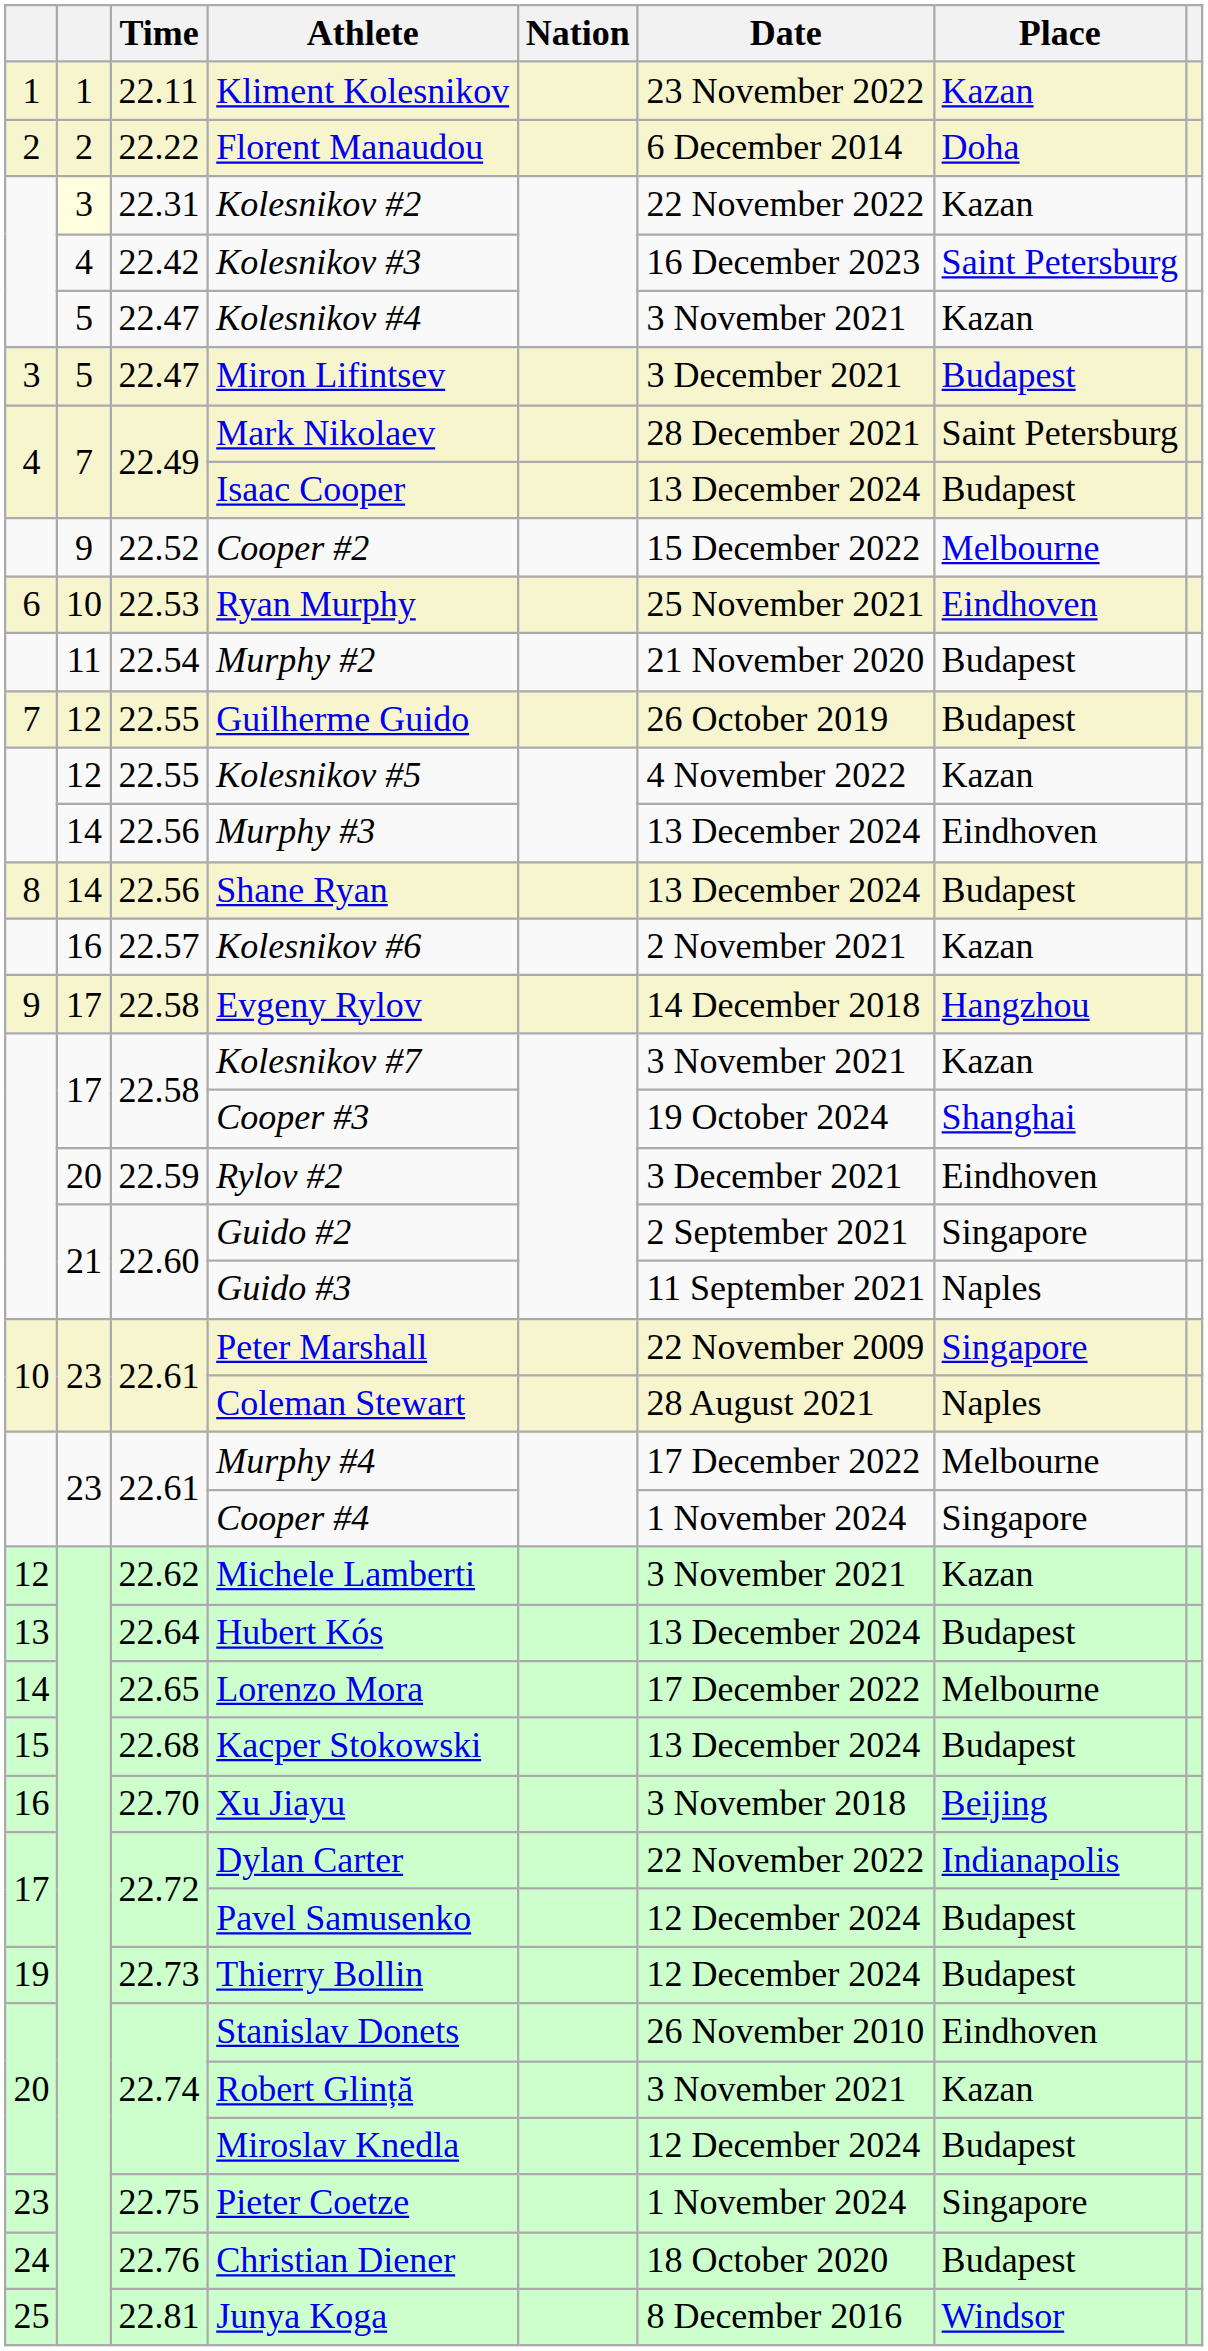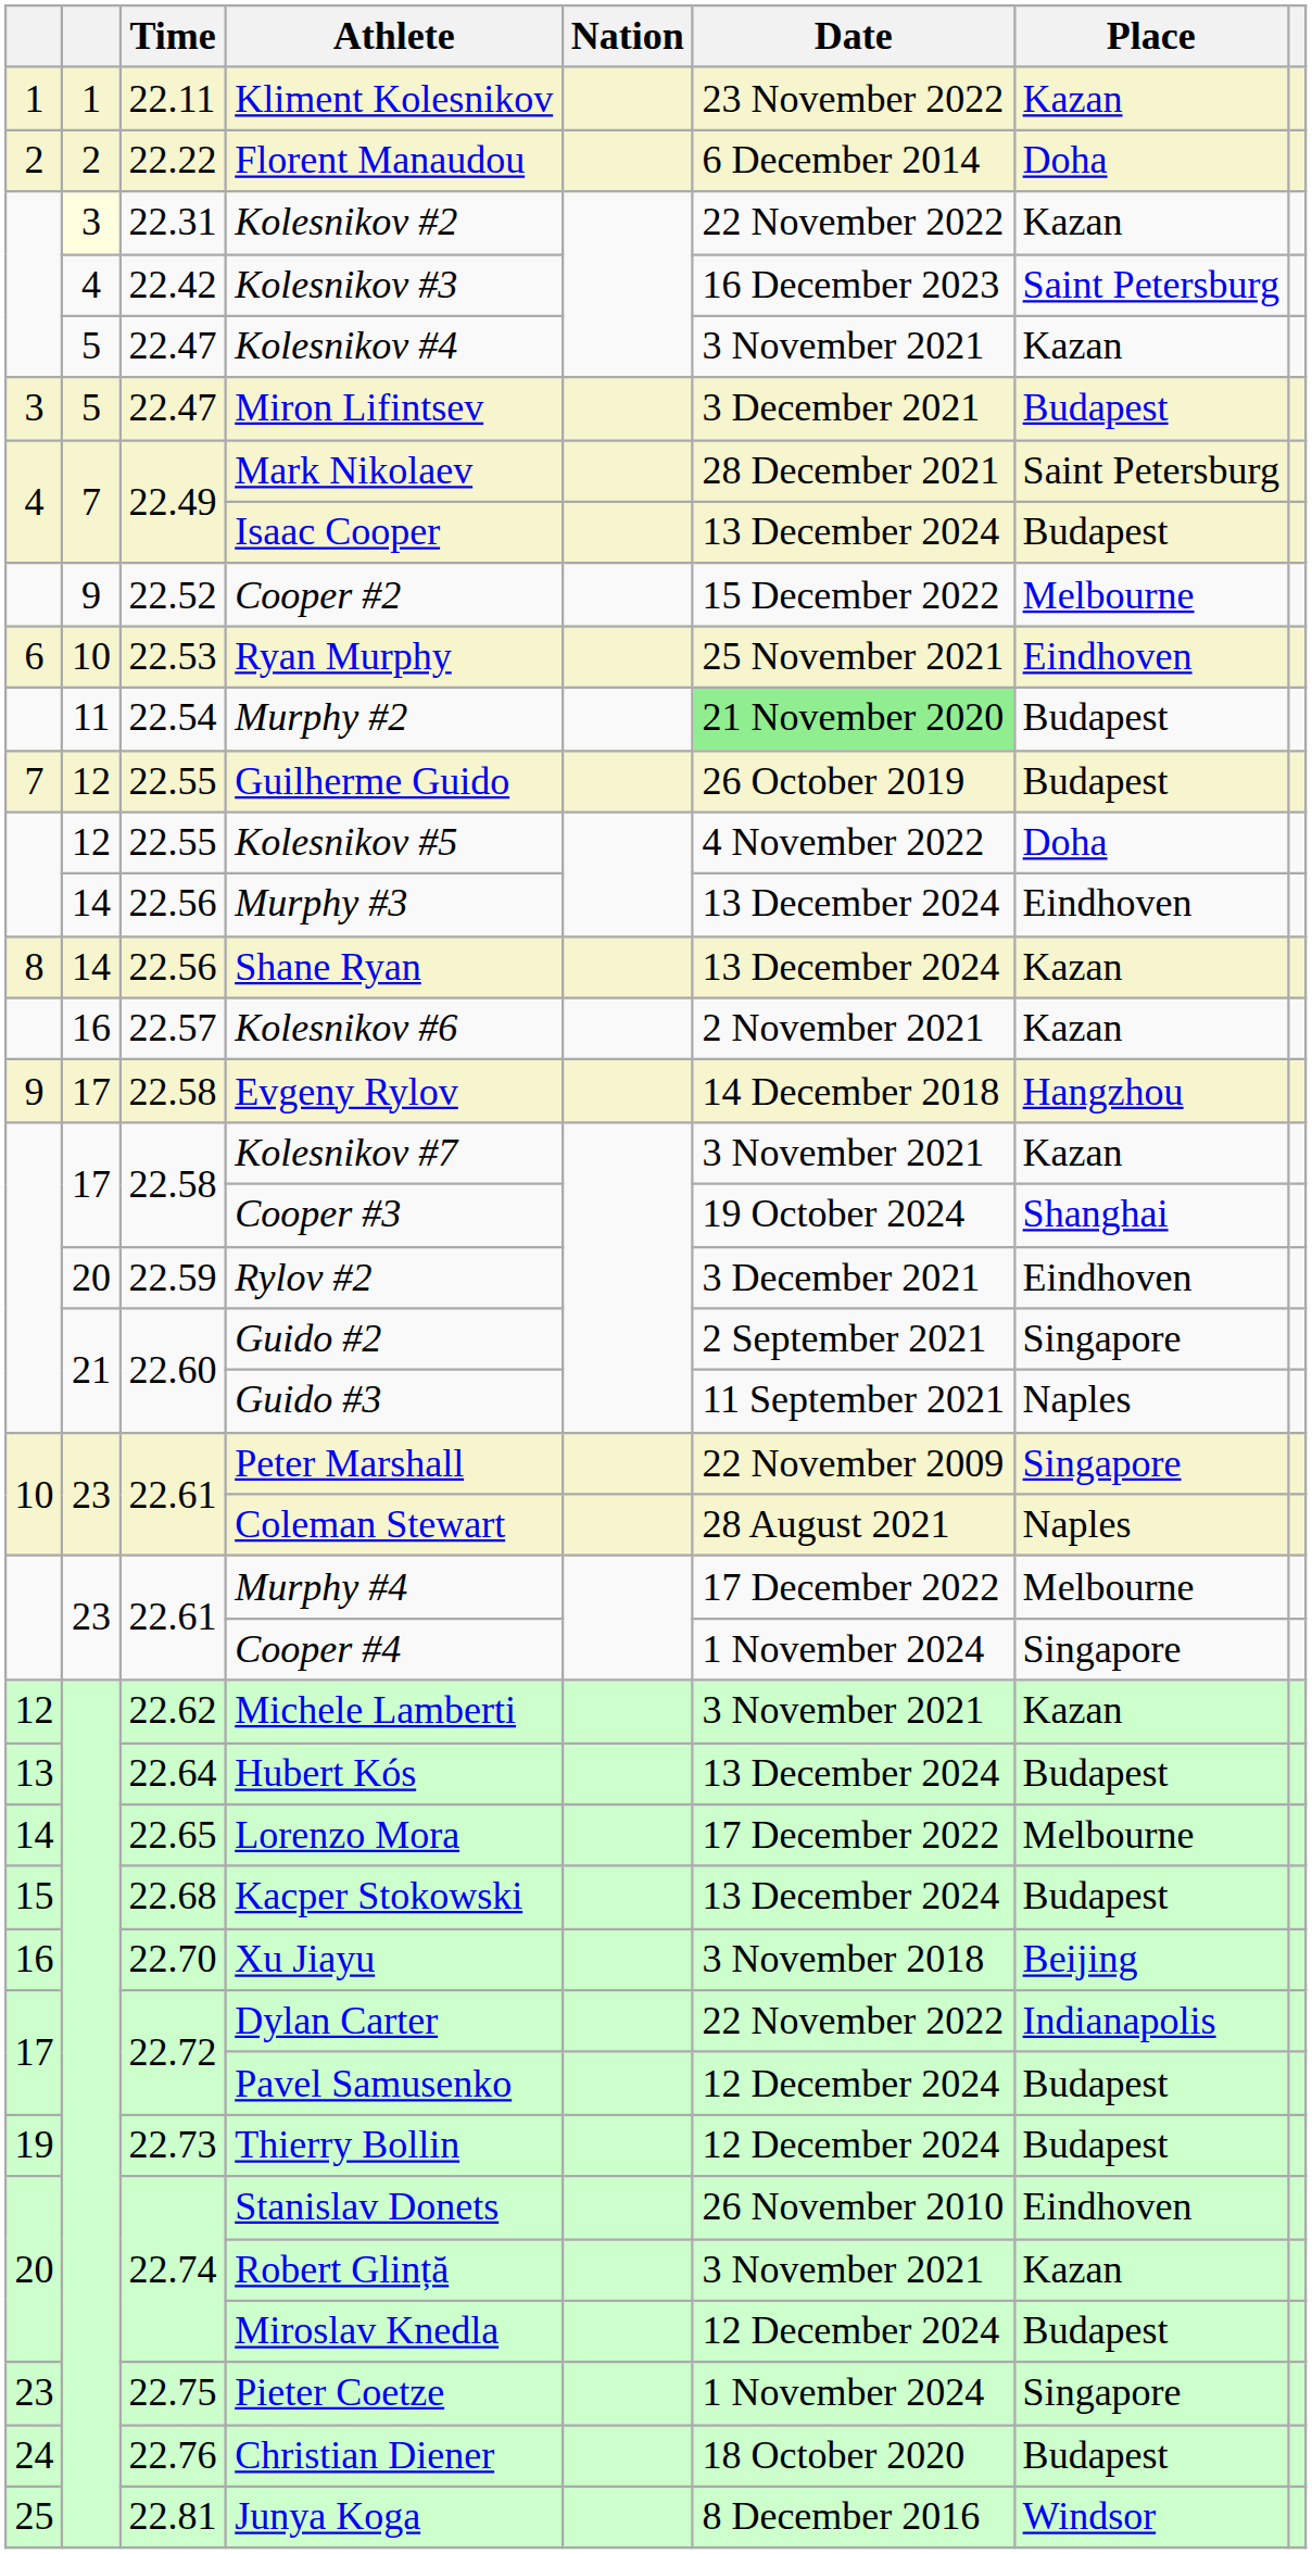 <table class="wikitable sortable">
 <tr>
 <th></th>
 <th></th>
 <th>Time</th>
 <th>Athlete</th>
 <th>Nation</th>
 <th>Date</th>
 <th>Place</th>
 <th class="unsortable"></th>
 </tr>
 <tr bgcolor=f6F5CE>
 <td align=center>1</td>
 <td align=center>1</td>
 <td>22.11</td>
 <td><a href='#'>Kliment Kolesnikov</a></td>
 <td></td>
 <td>23 November 2022</td>
 <td><a href='#'>Kazan</a></td>
 <td></td>
 </tr>
 <tr bgcolor=f6F5CE>
 <td align=center>2</td>
 <td align=center>2</td>
 <td>22.22</td>
 <td><a href='#'>Florent Manaudou</a></td>
 <td></td>
 <td>6 December 2014</td>
 <td><a href='#'>Doha</a></td>
 <td></td>
 </tr>
 <tr>
 <td rowspan="3"></td>
 <td align=center style="background: lightyellow;">3</td>
 <td>22.31</td>
 <td><em>Kolesnikov #2</em></td>
 <td rowspan="3"></td>
 <td>22 November 2022</td>
 <td>Kazan</td>
 <td></td>
 </tr>
 <tr>
 <td align=center>4</td>
 <td>22.42</td>
 <td><em>Kolesnikov #3</em></td>
 <td>16 December 2023</td>
 <td><a href='#'>Saint Petersburg</a></td>
 <td></td>
 </tr>
 <tr>
 <td align=center>5</td>
 <td>22.47</td>
 <td><em>Kolesnikov #4</em></td>
 <td>3 November 2021</td>
 <td>Kazan</td>
 <td></td>
 </tr>
 <tr bgcolor=f6F5CE>
 <td align=center>3</td>
 <td align=center>5</td>
 <td>22.47</td>
 <td><a href='#'>Miron Lifintsev</a></td>
 <td></td>
 <td>3 December 2021</td>
 <td><a href='#'>Budapest</a></td>
 <td></td>
 </tr>
 <tr bgcolor=f6F5CE>
 <td rowspan="2" align=center>4</td>
 <td rowspan="2" align=center>7</td>
 <td rowspan="2">22.49</td>
 <td><a href='#'>Mark Nikolaev</a></td>
 <td></td>
 <td>28 December 2021</td>
 <td>Saint Petersburg</td>
 <td></td>
 </tr>
 <tr bgcolor=f6F5CE>
 <td><a href='#'>Isaac Cooper</a></td>
 <td></td>
 <td>13 December 2024</td>
 <td>Budapest</td>
 <td></td>
 </tr>
 <tr>
 <td></td>
 <td align=center>9</td>
 <td>22.52</td>
 <td><em>Cooper #2</em></td>
 <td></td>
 <td>15 December 2022</td>
 <td><a href='#'>Melbourne</a></td>
 <td></td>
 </tr>
 <tr bgcolor=f6F5CE>
 <td align=center>6</td>
 <td align=center>10</td>
 <td>22.53</td>
 <td><a href='#'>Ryan Murphy</a></td>
 <td></td>
 <td>25 November 2021</td>
 <td><a href='#'>Eindhoven</a></td>
 <td></td>
 </tr>
 <tr>
 <td></td>
 <td align=center>11</td>
 <td>22.54</td>
 <td><em>Murphy #2</em></td>
 <td></td>
-<td>21 November 2020</td>
+<td style="background: lightgreen;">21 November 2020</td>
 <td>Budapest</td>
 <td></td>
 </tr>
 <tr bgcolor=f6F5CE>
 <td align=center>7</td>
 <td align=center>12</td>
 <td>22.55</td>
 <td><a href='#'>Guilherme Guido</a></td>
 <td></td>
 <td>26 October 2019</td>
 <td>Budapest</td>
 <td></td>
 </tr>
 <tr>
 <td rowspan="2"></td>
 <td align=center>12</td>
 <td>22.55</td>
 <td><em>Kolesnikov #5</em></td>
 <td rowspan="2"></td>
 <td>4 November 2022</td>
-<td>Kazan</td>
+<td><a href='#'>Doha</a></td>
 <td></td>
 </tr>
 <tr>
 <td align=center>14</td>
 <td>22.56</td>
 <td><em>Murphy #3</em></td>
 <td>13 December 2024</td>
 <td>Eindhoven</td>
 <td></td>
 </tr>
 <tr bgcolor=f6F5CE>
 <td align=center>8</td>
 <td align=center>14</td>
 <td>22.56</td>
 <td><a href='#'>Shane Ryan</a></td>
 <td></td>
 <td>13 December 2024</td>
-<td>Budapest</td>
+<td>Kazan</td>
 <td></td>
 </tr>
 <tr>
 <td></td>
 <td align=center>16</td>
 <td>22.57</td>
 <td><em>Kolesnikov #6</em></td>
 <td></td>
 <td>2 November 2021</td>
 <td>Kazan</td>
 <td></td>
 </tr>
 <tr bgcolor=f6F5CE>
 <td align=center>9</td>
 <td align=center>17</td>
 <td>22.58</td>
 <td><a href='#'>Evgeny Rylov</a></td>
 <td></td>
 <td>14 December 2018</td>
 <td><a href='#'>Hangzhou</a></td>
 <td></td>
 </tr>
 <tr>
 <td rowspan="5"></td>
 <td rowspan="2" align=center>17</td>
 <td rowspan="2">22.58</td>
 <td><em>Kolesnikov #7</em></td>
 <td rowspan="5"></td>
 <td>3 November 2021</td>
 <td>Kazan</td>
 <td></td>
 </tr>
 <tr>
 <td><em>Cooper #3</em></td>
 <td>19 October 2024</td>
 <td><a href='#'>Shanghai</a></td>
 <td></td>
 </tr>
 <tr>
 <td align=center>20</td>
 <td>22.59</td>
 <td><em>Rylov #2</em></td>
 <td>3 December 2021</td>
 <td>Eindhoven</td>
 <td></td>
 </tr>
 <tr>
 <td rowspan="2" align=center>21</td>
 <td rowspan="2">22.60</td>
 <td><em>Guido #2</em></td>
 <td>2 September 2021</td>
 <td>Singapore</td>
 <td></td>
 </tr>
 <tr>
 <td><em>Guido #3</em></td>
 <td>11 September 2021</td>
 <td>Naples</td>
 <td></td>
 </tr>
 <tr bgcolor=f6F5CE>
 <td rowspan="2" align=center>10</td>
 <td rowspan="2" align=center>23</td>
 <td rowspan="2">22.61</td>
 <td><a href='#'>Peter Marshall</a></td>
 <td></td>
 <td>22 November 2009</td>
 <td><a href='#'>Singapore</a></td>
 <td></td>
 </tr>
 <tr bgcolor=f6F5CE>
 <td><a href='#'>Coleman Stewart</a></td>
 <td></td>
 <td>28 August 2021</td>
 <td>Naples</td>
 <td></td>
 </tr>
 <tr>
 <td rowspan="2"></td>
 <td rowspan="2" align=center>23</td>
 <td rowspan="2">22.61</td>
 <td><em>Murphy #4</em></td>
 <td rowspan="2"></td>
 <td>17 December 2022</td>
 <td>Melbourne</td>
 <td></td>
 </tr>
 <tr>
 <td><em>Cooper #4</em></td>
 <td>1 November 2024</td>
 <td>Singapore</td>
 <td></td>
 </tr>
 <tr bgcolor=CCFFCC>
 <td align=center>12</td>
 <td rowspan="20"></td>
 <td>22.62</td>
 <td><a href='#'>Michele Lamberti</a></td>
 <td></td>
 <td>3 November 2021</td>
 <td>Kazan</td>
 <td></td>
 </tr>
 <tr bgcolor=CCFFCC>
 <td align=center>13</td>
 <td>22.64</td>
 <td><a href='#'>Hubert Kós</a></td>
 <td></td>
 <td>13 December 2024</td>
 <td>Budapest</td>
 <td></td>
 </tr>
 <tr bgcolor=CCFFCC>
 <td align=center>14</td>
 <td>22.65</td>
 <td><a href='#'>Lorenzo Mora</a></td>
 <td></td>
 <td>17 December 2022</td>
 <td>Melbourne</td>
 <td></td>
 </tr>
 <tr bgcolor=CCFFCC>
 <td align=center>15</td>
 <td>22.68</td>
 <td><a href='#'>Kacper Stokowski</a></td>
 <td></td>
 <td>13 December 2024</td>
 <td>Budapest</td>
 <td></td>
 </tr>
 <tr bgcolor=CCFFCC>
 <td align=center>16</td>
 <td>22.70</td>
 <td><a href='#'>Xu Jiayu</a></td>
 <td></td>
 <td>3 November 2018</td>
 <td><a href='#'>Beijing</a></td>
 <td></td>
 </tr>
 <tr bgcolor=CCFFCC>
 <td rowspan="2" align=center>17</td>
 <td rowspan="2">22.72</td>
 <td><a href='#'>Dylan Carter</a></td>
 <td></td>
 <td>22 November 2022</td>
 <td><a href='#'>Indianapolis</a></td>
 <td></td>
 </tr>
 <tr bgcolor=CCFFCC>
 <td><a href='#'>Pavel Samusenko</a></td>
 <td></td>
 <td>12 December 2024</td>
 <td>Budapest</td>
 <td></td>
 </tr>
 <tr bgcolor=CCFFCC>
 <td align=center>19</td>
 <td>22.73</td>
 <td><a href='#'>Thierry Bollin</a></td>
 <td></td>
 <td>12 December 2024</td>
 <td>Budapest</td>
 <td></td>
 </tr>
 <tr bgcolor=CCFFCC>
 <td rowspan="3" align=center>20</td>
 <td rowspan="3">22.74</td>
 <td><a href='#'>Stanislav Donets</a></td>
 <td></td>
 <td>26 November 2010</td>
 <td>Eindhoven</td>
 <td></td>
 </tr>
 <tr bgcolor=CCFFCC>
 <td><a href='#'>Robert Glință</a></td>
 <td></td>
 <td>3 November 2021</td>
 <td>Kazan</td>
 <td></td>
 </tr>
 <tr bgcolor=CCFFCC>
 <td><a href='#'>Miroslav Knedla</a></td>
 <td></td>
 <td>12 December 2024</td>
 <td>Budapest</td>
 <td></td>
 </tr>
 <tr bgcolor=CCFFCC>
 <td align=center>23</td>
 <td>22.75</td>
 <td><a href='#'>Pieter Coetze</a></td>
 <td></td>
 <td>1 November 2024</td>
 <td>Singapore</td>
 <td></td>
 </tr>
 <tr bgcolor=CCFFCC>
 <td align=center>24</td>
 <td>22.76</td>
 <td><a href='#'>Christian Diener</a></td>
 <td></td>
 <td>18 October 2020</td>
 <td>Budapest</td>
 <td></td>
 </tr>
 <tr bgcolor=CCFFCC>
 <td align=center>25</td>
 <td>22.81</td>
 <td><a href='#'>Junya Koga</a></td>
 <td></td>
 <td>8 December 2016</td>
 <td><a href='#'>Windsor</a></td>
 <td></td>
 </tr>
 </table>
